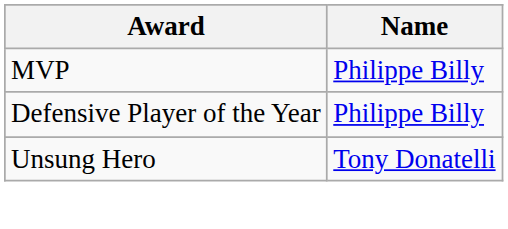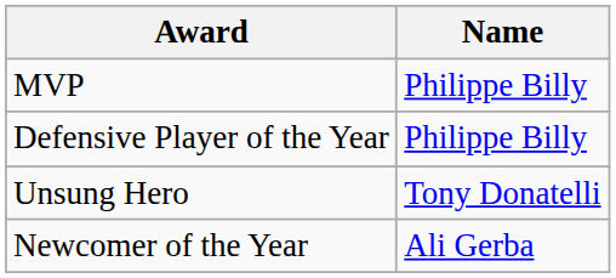 <table class="wikitable" style="font-size:97%; text-align:left;">
 <tr>
 <th>Award</th>
 <th>Name</th>
 </tr>
 <tr>
 <td>MVP</td>
 <td style="text-align:left;"> <a href='#'>Philippe Billy</a></td>
 </tr>
 <tr>
 <td>Defensive Player of the Year</td>
 <td style="text-align:left;"> <a href='#'>Philippe Billy</a></td>
 </tr>
 <tr>
 <td>Unsung Hero</td>
 <td style="text-align:left;"> <a href='#'>Tony Donatelli</a></td>
 </tr>
+<tr>
+<td>Newcomer of the Year</td>
+<td style="text-align:left;"> <a href='#'>Ali Gerba</a></td>
+</tr>
 </table>
